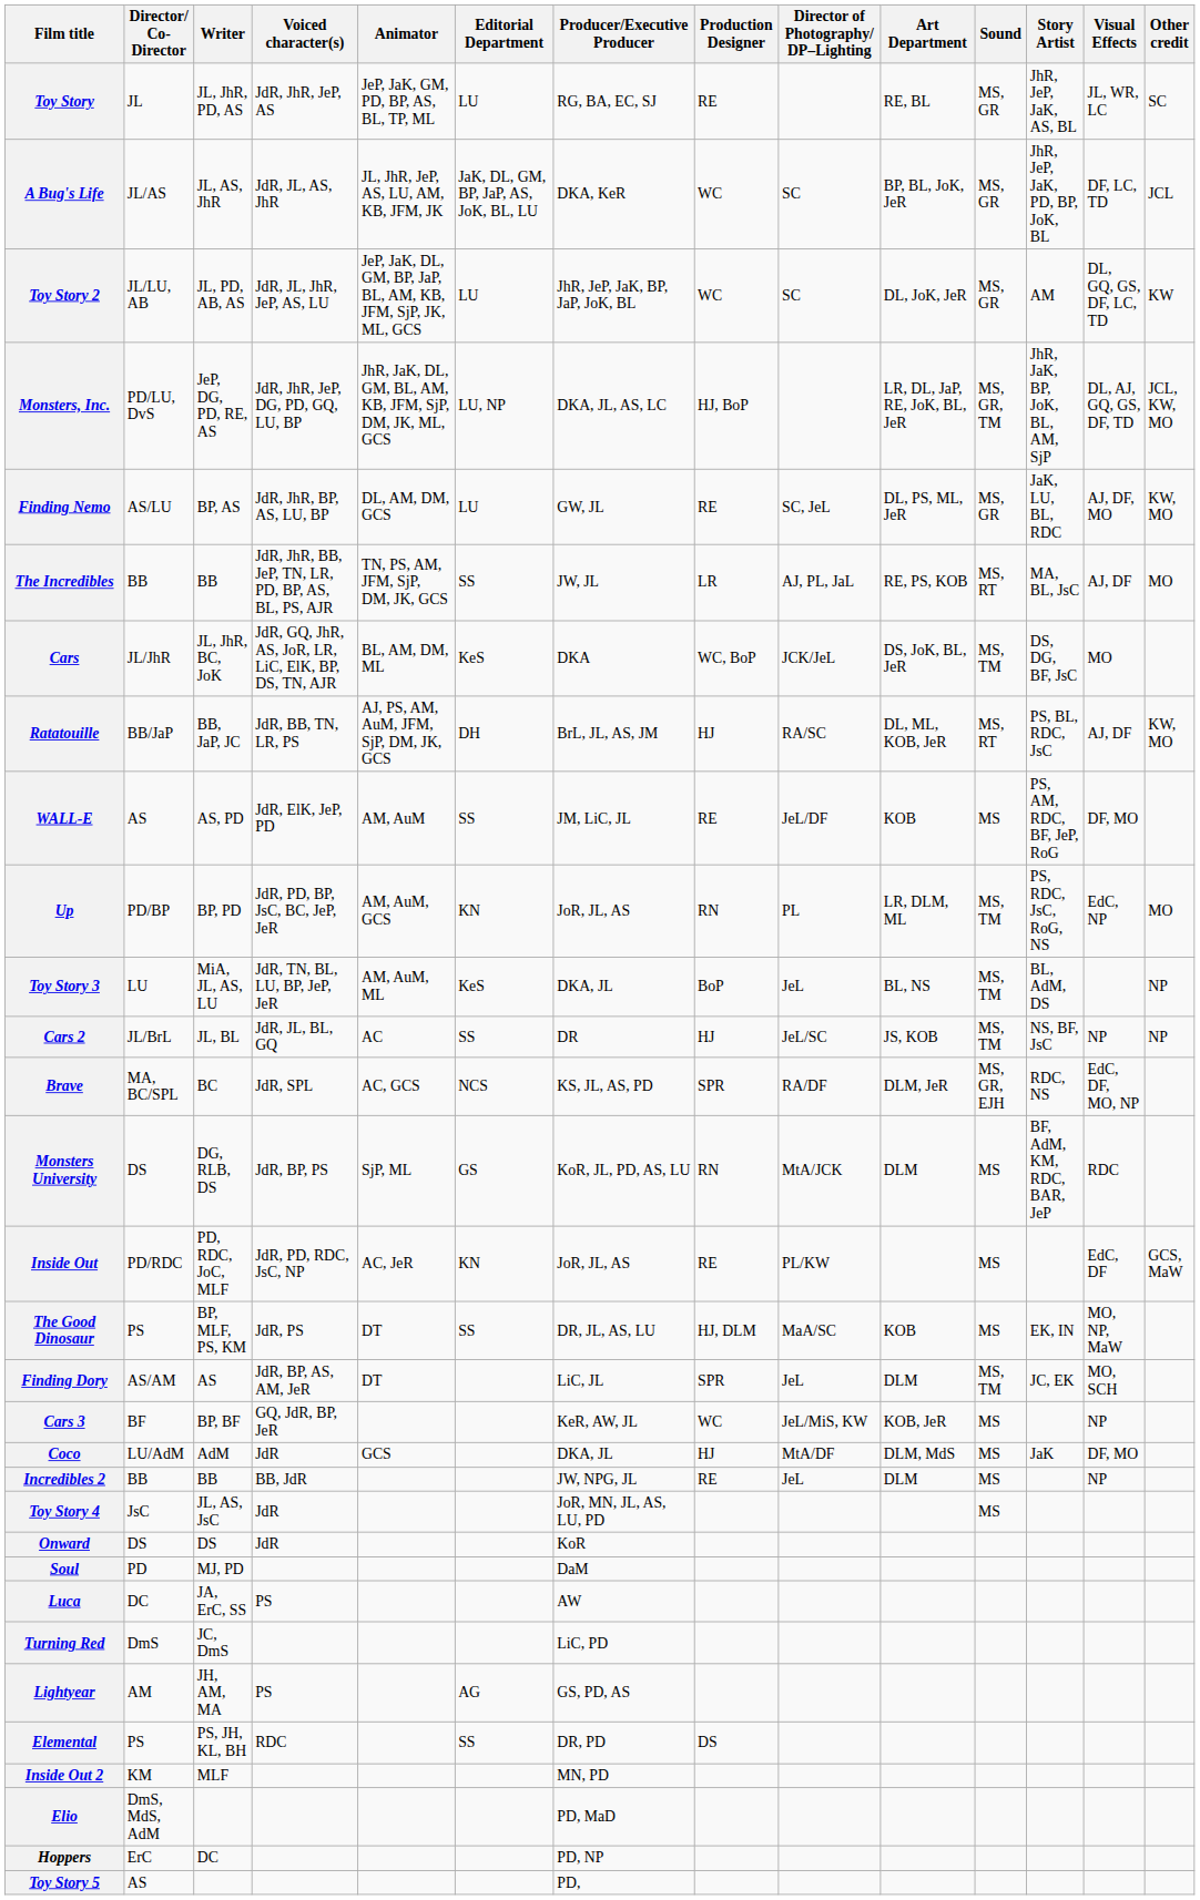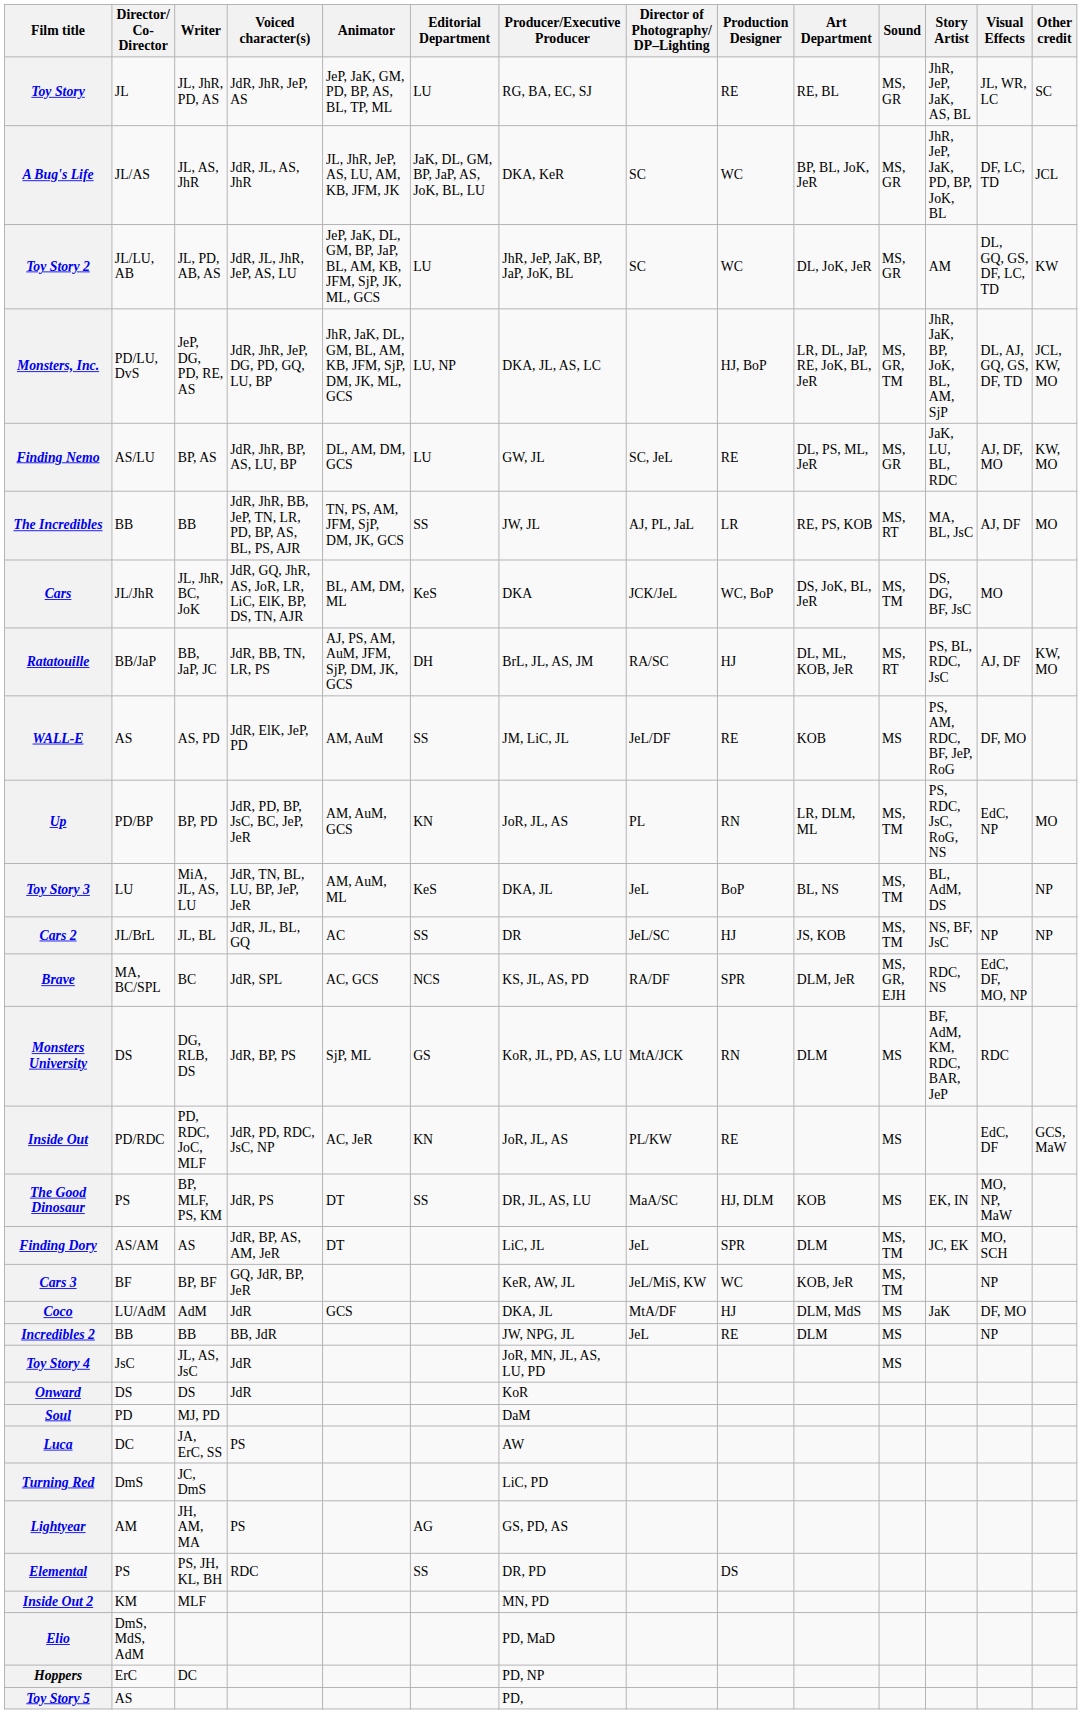 <table class="wikitable">
 <tr>
 <th width="10%">Film title</th>
 <th>Director/<br>Co-Director</th>
 <th>Writer</th>
 <th>Voiced character(s)</th>
 <th>Animator</th>
 <th>Editorial Department</th>
 <th>Producer/Executive Producer</th>
+<th>Director of Photography/<br>DP–Lighting</th>
 <th>Production Designer</th>
-<th>Director of Photography/<br>DP–Lighting</th>
 <th>Art Department</th>
 <th>Sound</th>
 <th>Story Artist</th>
 <th>Visual Effects</th>
 <th>Other credit</th>
 </tr>
 <tr>
 <th><em><a href='#'>Toy Story</a></em></th>
 <td>JL</td>
 <td>JL, JhR, PD, AS</td>
 <td>JdR, JhR, JeP, AS</td>
 <td>JeP, JaK, GM, PD, BP, AS, BL, TP, ML</td>
 <td>LU</td>
 <td>RG, BA, EC, SJ</td>
+<td></td>
 <td>RE</td>
-<td></td>
 <td>RE, BL</td>
 <td>MS, GR</td>
 <td>JhR, JeP, JaK, AS, BL</td>
 <td>JL, WR, LC</td>
 <td>SC</td>
 </tr>
 <tr>
 <th><em><a href='#'>A Bug's Life</a></em></th>
 <td>JL/AS</td>
 <td>JL, AS, JhR</td>
 <td>JdR, JL, AS, JhR</td>
 <td>JL, JhR, JeP, AS, LU, AM, KB, JFM, JK</td>
 <td>JaK, DL, GM, BP, JaP, AS, JoK, BL, LU</td>
 <td>DKA, KeR</td>
+<td>SC</td>
 <td>WC</td>
-<td>SC</td>
 <td>BP, BL, JoK, JeR</td>
 <td>MS, GR</td>
 <td>JhR, JeP, JaK, PD, BP, JoK, BL</td>
 <td>DF, LC, TD</td>
 <td>JCL</td>
 </tr>
 <tr>
 <th><em><a href='#'>Toy Story 2</a></em></th>
 <td>JL/LU, AB</td>
 <td>JL, PD, AB, AS</td>
 <td>JdR, JL, JhR, JeP, AS, LU</td>
 <td>JeP, JaK, DL, GM, BP, JaP, BL, AM, KB, JFM, SjP, JK, ML, GCS</td>
 <td>LU</td>
 <td>JhR, JeP, JaK, BP, JaP, JoK, BL</td>
+<td>SC</td>
 <td>WC</td>
-<td>SC</td>
 <td>DL, JoK, JeR</td>
 <td>MS, GR</td>
 <td>AM</td>
 <td>DL, GQ, GS, DF, LC, TD</td>
 <td>KW</td>
 </tr>
 <tr>
 <th><em><a href='#'>Monsters, Inc.</a></em></th>
 <td>PD/LU, DvS</td>
 <td>JeP, DG, PD, RE, AS</td>
 <td>JdR, JhR, JeP, DG, PD, GQ, LU, BP</td>
 <td>JhR, JaK, DL, GM, BL, AM, KB, JFM, SjP, DM, JK, ML, GCS</td>
 <td>LU, NP</td>
 <td>DKA, JL, AS, LC</td>
+<td></td>
 <td>HJ, BoP</td>
-<td></td>
 <td>LR, DL, JaP, RE, JoK, BL, JeR</td>
 <td>MS, GR, TM</td>
 <td>JhR, JaK, BP, JoK, BL, AM, SjP</td>
 <td>DL, AJ, GQ, GS, DF, TD</td>
 <td>JCL, KW, MO</td>
 </tr>
 <tr>
 <th><em><a href='#'>Finding Nemo</a></em></th>
 <td>AS/LU</td>
 <td>BP, AS</td>
 <td>JdR, JhR, BP, AS, LU, BP</td>
 <td>DL, AM, DM, GCS</td>
 <td>LU</td>
 <td>GW, JL</td>
+<td>SC, JeL</td>
 <td>RE</td>
-<td>SC, JeL</td>
 <td>DL, PS, ML, JeR</td>
 <td>MS, GR</td>
 <td>JaK, LU, BL, RDC</td>
 <td>AJ, DF, MO</td>
 <td>KW, MO</td>
 </tr>
 <tr>
 <th><em><a href='#'>The Incredibles</a></em></th>
 <td>BB</td>
 <td>BB</td>
 <td>JdR, JhR, BB, JeP, TN, LR, PD, BP, AS, BL, PS, AJR</td>
 <td>TN, PS, AM, JFM, SjP, DM, JK, GCS</td>
 <td>SS</td>
 <td>JW, JL</td>
+<td>AJ, PL, JaL</td>
 <td>LR</td>
-<td>AJ, PL, JaL</td>
 <td>RE, PS, KOB</td>
 <td>MS, RT</td>
 <td>MA, BL, JsC</td>
 <td>AJ, DF</td>
 <td>MO</td>
 </tr>
 <tr>
 <th><em><a href='#'>Cars</a></em></th>
 <td>JL/JhR</td>
 <td>JL, JhR, BC, JoK</td>
 <td>JdR, GQ, JhR, AS, JoR, LR, LiC, ElK, BP, DS, TN, AJR</td>
 <td>BL, AM, DM, ML</td>
 <td>KeS</td>
 <td>DKA</td>
+<td>JCK/JeL</td>
 <td>WC, BoP</td>
-<td>JCK/JeL</td>
 <td>DS, JoK, BL, JeR</td>
 <td>MS, TM</td>
 <td>DS, DG, BF, JsC</td>
 <td>MO</td>
 <td></td>
 </tr>
 <tr>
 <th><em><a href='#'>Ratatouille</a></em></th>
 <td>BB/JaP</td>
 <td>BB, JaP, JC</td>
 <td>JdR, BB, TN, LR, PS</td>
 <td>AJ, PS, AM, AuM, JFM, SjP, DM, JK, GCS</td>
 <td>DH</td>
 <td>BrL, JL, AS, JM</td>
+<td>RA/SC</td>
 <td>HJ</td>
-<td>RA/SC</td>
 <td>DL, ML, KOB, JeR</td>
 <td>MS, RT</td>
 <td>PS, BL, RDC, JsC</td>
 <td>AJ, DF</td>
 <td>KW, MO</td>
 </tr>
 <tr>
 <th><em><a href='#'>WALL-E</a></em></th>
 <td>AS</td>
 <td>AS, PD</td>
 <td>JdR, ElK, JeP, PD</td>
 <td>AM, AuM</td>
 <td>SS</td>
 <td>JM, LiC, JL</td>
+<td>JeL/DF</td>
 <td>RE</td>
-<td>JeL/DF</td>
 <td>KOB</td>
 <td>MS</td>
 <td>PS, AM, RDC, BF, JeP, RoG</td>
 <td>DF, MO</td>
 <td></td>
 </tr>
 <tr>
 <th><em><a href='#'>Up</a></em></th>
 <td>PD/BP</td>
 <td>BP, PD</td>
 <td>JdR, PD, BP, JsC, BC, JeP, JeR</td>
 <td>AM, AuM, GCS</td>
 <td>KN</td>
 <td>JoR, JL, AS</td>
+<td>PL</td>
 <td>RN</td>
-<td>PL</td>
 <td>LR, DLM, ML</td>
 <td>MS, TM</td>
 <td>PS, RDC, JsC, RoG, NS</td>
 <td>EdC, NP</td>
 <td>MO</td>
 </tr>
 <tr>
 <th><em><a href='#'>Toy Story 3</a></em></th>
 <td>LU</td>
 <td>MiA, JL, AS, LU</td>
 <td>JdR, TN, BL, LU, BP, JeP, JeR</td>
 <td>AM, AuM, ML</td>
 <td>KeS</td>
 <td>DKA, JL</td>
+<td>JeL</td>
 <td>BoP</td>
-<td>JeL</td>
 <td>BL, NS</td>
 <td>MS, TM</td>
 <td>BL, AdM, DS</td>
 <td></td>
 <td>NP</td>
 </tr>
 <tr>
 <th><em><a href='#'>Cars 2</a></em></th>
 <td>JL/BrL</td>
 <td>JL, BL</td>
 <td>JdR, JL, BL, GQ</td>
 <td>AC</td>
 <td>SS</td>
 <td>DR</td>
+<td>JeL/SC</td>
 <td>HJ</td>
-<td>JeL/SC</td>
 <td>JS, KOB</td>
 <td>MS, TM</td>
 <td>NS, BF, JsC</td>
 <td>NP</td>
 <td>NP</td>
 </tr>
 <tr>
 <th><em><a href='#'>Brave</a></em></th>
 <td>MA, BC/SPL</td>
 <td>BC</td>
 <td>JdR, SPL</td>
 <td>AC, GCS</td>
 <td>NCS</td>
 <td>KS, JL, AS, PD</td>
+<td>RA/DF</td>
 <td>SPR</td>
-<td>RA/DF</td>
 <td>DLM, JeR</td>
 <td>MS, GR, EJH</td>
 <td>RDC, NS</td>
 <td>EdC, DF, MO, NP</td>
 <td></td>
 </tr>
 <tr>
 <th><em><a href='#'>Monsters University</a></em></th>
 <td>DS</td>
 <td>DG, RLB, DS</td>
 <td>JdR, BP, PS</td>
 <td>SjP, ML</td>
 <td>GS</td>
 <td>KoR, JL, PD, AS, LU</td>
+<td>MtA/JCK</td>
 <td>RN</td>
-<td>MtA/JCK</td>
 <td>DLM</td>
 <td>MS</td>
 <td>BF, AdM, KM, RDC, BAR, JeP</td>
 <td>RDC</td>
 <td></td>
 </tr>
 <tr>
 <th><em><a href='#'>Inside Out</a></em></th>
 <td>PD/RDC</td>
 <td>PD, RDC, JoC, MLF</td>
 <td>JdR, PD, RDC, JsC, NP</td>
 <td>AC, JeR</td>
 <td>KN</td>
 <td>JoR, JL, AS</td>
+<td>PL/KW</td>
 <td>RE</td>
-<td>PL/KW</td>
 <td></td>
 <td>MS</td>
 <td></td>
 <td>EdC, DF</td>
 <td>GCS, MaW</td>
 </tr>
 <tr>
 <th><em><a href='#'>The Good Dinosaur</a></em></th>
 <td>PS</td>
 <td>BP, MLF, PS, KM</td>
 <td>JdR, PS</td>
 <td>DT</td>
 <td>SS</td>
 <td>DR, JL, AS, LU</td>
+<td>MaA/SC</td>
 <td>HJ, DLM</td>
-<td>MaA/SC</td>
 <td>KOB</td>
 <td>MS</td>
 <td>EK, IN</td>
 <td>MO, NP, MaW</td>
 <td></td>
 </tr>
 <tr>
 <th><em><a href='#'>Finding Dory</a></em></th>
 <td>AS/AM</td>
 <td>AS</td>
 <td>JdR, BP, AS, AM, JeR</td>
 <td>DT</td>
 <td></td>
 <td>LiC, JL</td>
+<td>JeL</td>
 <td>SPR</td>
-<td>JeL</td>
 <td>DLM</td>
 <td>MS, TM</td>
 <td>JC, EK</td>
 <td>MO, SCH</td>
 <td></td>
 </tr>
 <tr>
 <th><em><a href='#'>Cars 3</a></em></th>
 <td>BF</td>
 <td>BP, BF</td>
 <td>GQ, JdR, BP, JeR</td>
 <td></td>
 <td></td>
 <td>KeR, AW, JL</td>
+<td>JeL/MiS, KW</td>
 <td>WC</td>
-<td>JeL/MiS, KW</td>
 <td>KOB, JeR</td>
-<td>MS</td>
+<td>MS, TM</td>
 <td></td>
 <td>NP</td>
 <td></td>
 </tr>
 <tr>
 <th><em><a href='#'>Coco</a></em></th>
 <td>LU/AdM</td>
 <td>AdM</td>
 <td>JdR</td>
 <td>GCS</td>
 <td></td>
 <td>DKA, JL</td>
+<td>MtA/DF</td>
 <td>HJ</td>
-<td>MtA/DF</td>
 <td>DLM, MdS</td>
 <td>MS</td>
 <td>JaK</td>
 <td>DF, MO</td>
 <td></td>
 </tr>
 <tr>
 <th><em><a href='#'>Incredibles 2</a></em></th>
 <td>BB</td>
 <td>BB</td>
 <td>BB, JdR</td>
 <td></td>
 <td></td>
 <td>JW, NPG, JL</td>
+<td>JeL</td>
 <td>RE</td>
-<td>JeL</td>
 <td>DLM</td>
 <td>MS</td>
 <td></td>
 <td>NP</td>
 <td></td>
 </tr>
 <tr>
 <th><em><a href='#'>Toy Story 4</a></em></th>
 <td>JsC</td>
 <td>JL, AS, JsC</td>
 <td>JdR</td>
 <td></td>
 <td></td>
 <td>JoR, MN, JL, AS, LU, PD</td>
 <td></td>
 <td></td>
 <td></td>
 <td>MS</td>
 <td></td>
 <td></td>
 <td></td>
 </tr>
 <tr>
 <th><em><a href='#'>Onward</a></em></th>
 <td>DS</td>
 <td>DS</td>
 <td>JdR</td>
 <td></td>
 <td></td>
 <td>KoR</td>
 <td></td>
 <td></td>
 <td></td>
 <td></td>
 <td></td>
 <td></td>
 <td></td>
 </tr>
 <tr>
 <th><em><a href='#'>Soul</a></em></th>
 <td>PD</td>
 <td>MJ, PD</td>
 <td></td>
 <td></td>
 <td></td>
 <td>DaM</td>
 <td></td>
 <td></td>
 <td></td>
 <td></td>
 <td></td>
 <td></td>
 <td></td>
 </tr>
 <tr>
 <th><em><a href='#'>Luca</a></em></th>
 <td>DC</td>
 <td>JA, ErC, SS</td>
 <td>PS</td>
 <td></td>
 <td></td>
 <td>AW</td>
 <td></td>
 <td></td>
 <td></td>
 <td></td>
 <td></td>
 <td></td>
 <td></td>
 </tr>
 <tr>
 <th><em><a href='#'>Turning Red</a></em></th>
 <td>DmS</td>
 <td>JC, DmS</td>
 <td></td>
 <td></td>
 <td></td>
 <td>LiC, PD</td>
 <td></td>
 <td></td>
 <td></td>
 <td></td>
 <td></td>
 <td></td>
 <td></td>
 </tr>
 <tr>
 <th><em><a href='#'>Lightyear</a></em></th>
 <td>AM</td>
 <td>JH, AM, MA</td>
 <td>PS</td>
 <td></td>
 <td>AG</td>
 <td>GS, PD, AS</td>
 <td></td>
 <td></td>
 <td></td>
 <td></td>
 <td></td>
 <td></td>
 <td></td>
 </tr>
 <tr>
 <th><em><a href='#'>Elemental</a></em></th>
 <td>PS</td>
 <td>PS, JH, KL, BH</td>
 <td>RDC</td>
 <td></td>
 <td>SS</td>
 <td>DR, PD</td>
+<td></td>
 <td>DS</td>
-<td></td>
 <td></td>
 <td></td>
 <td></td>
 <td></td>
 <td></td>
 </tr>
 <tr>
 <th><em><a href='#'>Inside Out 2</a></em></th>
 <td>KM</td>
 <td>MLF</td>
 <td></td>
 <td></td>
 <td></td>
 <td>MN, PD</td>
 <td></td>
 <td></td>
 <td></td>
 <td></td>
 <td></td>
 <td></td>
 <td></td>
 </tr>
 <tr>
 <th><em><a href='#'>Elio</a></em></th>
 <td>DmS, MdS, AdM</td>
 <td></td>
 <td></td>
 <td></td>
 <td></td>
 <td>PD, MaD</td>
 <td></td>
 <td></td>
 <td></td>
 <td></td>
 <td></td>
 <td></td>
 <td></td>
 </tr>
 <tr>
 <th><em>Hoppers</em></th>
 <td>ErC</td>
 <td>DC</td>
 <td></td>
 <td></td>
 <td></td>
 <td>PD, NP</td>
 <td></td>
 <td></td>
 <td></td>
 <td></td>
 <td></td>
 <td></td>
 <td></td>
 </tr>
 <tr>
 <th><em><a href='#'>Toy Story 5</a></em></th>
 <td>AS</td>
 <td></td>
 <td></td>
 <td></td>
 <td></td>
 <td>PD,</td>
 <td></td>
 <td></td>
 <td></td>
 <td></td>
 <td></td>
 <td></td>
 <td></td>
 </tr>
 </table>
